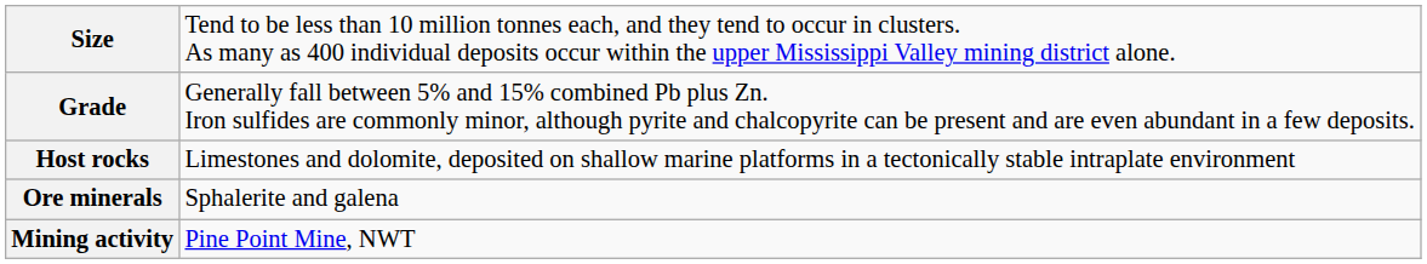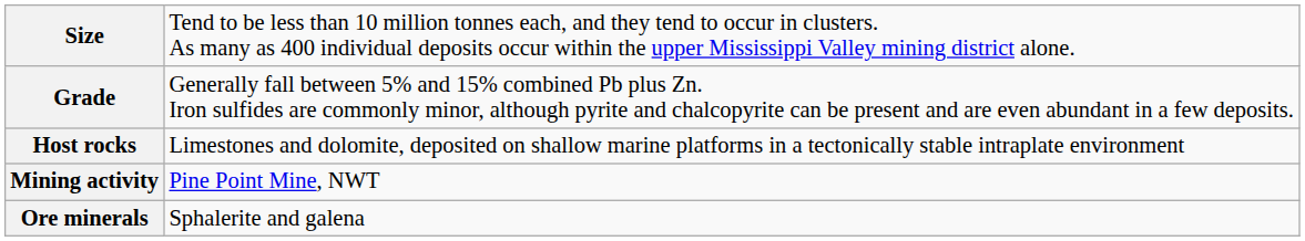 <table class="wikitable">
 <tr>
 <th>Size</th>
 <td>Tend to be less than 10 million tonnes each, and they tend to occur in clusters.<br>As many as 400 individual deposits occur within the <a href='#'>upper Mississippi Valley mining district</a> alone.</td>
 </tr>
 <tr>
 <th>Grade</th>
 <td>Generally fall between 5% and 15% combined Pb plus Zn.<br>Iron sulfides are commonly minor, although pyrite and chalcopyrite can be present and are even abundant in a few deposits.</td>
 </tr>
 <tr>
 <th>Host rocks</th>
 <td>Limestones and dolomite, deposited on shallow marine platforms in a tectonically stable intraplate environment</td>
 </tr>
 <tr>
+<th>Mining activity</th>
+<td><a href='#'>Pine Point Mine</a>, NWT</td>
+</tr>
+<tr>
 <th>Ore minerals</th>
 <td>Sphalerite and galena</td>
 </tr>
-<tr>
-<th>Mining activity</th>
-<td><a href='#'>Pine Point Mine</a>, NWT</td>
-</tr>
 </table>
